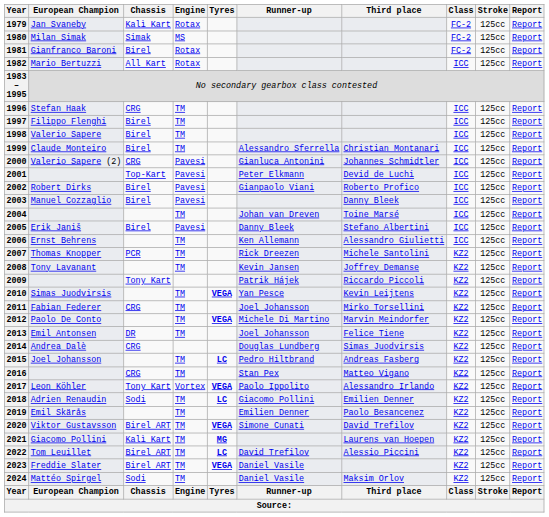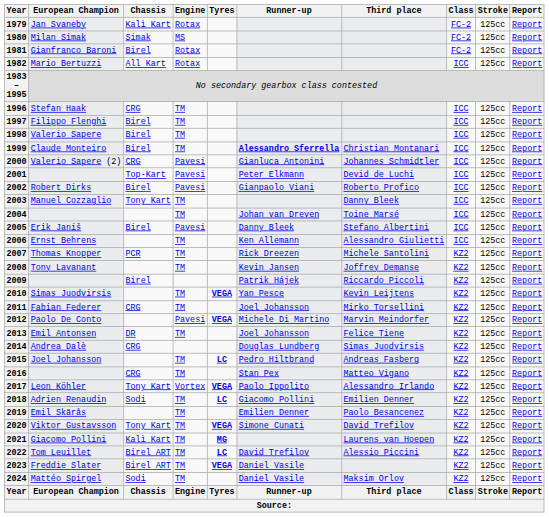 <table class="wikitable" style="font-size:85%; text-align:left;">
 <tr>
 <th>Year</th>
 <th>European Champion</th>
 <th>Chassis</th>
 <th>Engine</th>
 <th>Tyres</th>
 <th>Runner-up</th>
 <th>Third place</th>
 <th>Class</th>
 <th>Stroke</th>
 <th>Report</th>
 </tr>
 <tr>
 <th>1979</th>
 <td style="background-color:#EAECF0"> <a href='#'>Jan Svaneby</a></td>
 <td> <a href='#'>Kalì Kart</a></td>
 <td> <a href='#'>Rotax</a></td>
 <td style="text-align:center;"></td>
 <td style="background-color:#EAECF0"></td>
 <td style="background-color:#EAECF0"></td>
 <td style="text-align:center;"><a href='#'>FC-2</a></td>
 <td style="text-align:center;">125cc</td>
 <td><a href='#'>Report</a></td>
 </tr>
 <tr>
 <th>1980</th>
 <td style="background-color:#EAECF0"> <a href='#'>Milan Simak</a></td>
 <td> <a href='#'>Simak</a></td>
 <td> <a href='#'>MS</a></td>
 <td style="text-align:center;"></td>
 <td style="background-color:#EAECF0"></td>
 <td style="background-color:#EAECF0"></td>
 <td style="text-align:center;"><a href='#'>FC-2</a></td>
 <td style="text-align:center;">125cc</td>
 <td><a href='#'>Report</a></td>
 </tr>
 <tr>
 <th>1981</th>
 <td style="background-color:#EAECF0"> <a href='#'>Gianfranco Baroni</a></td>
 <td> <a href='#'>Birel</a></td>
 <td> <a href='#'>Rotax</a></td>
 <td style="text-align:center;"></td>
 <td style="background-color:#EAECF0"></td>
 <td style="background-color:#EAECF0"></td>
 <td style="text-align:center;"><a href='#'>FC-2</a></td>
 <td style="text-align:center;">125cc</td>
 <td><a href='#'>Report</a></td>
 </tr>
 <tr>
 <th>1982</th>
 <td style="background-color:#EAECF0"> <a href='#'>Mario Bertuzzi</a></td>
 <td> <a href='#'>All Kart</a></td>
 <td> <a href='#'>Rotax</a></td>
 <td style="text-align:center;"></td>
 <td style="background-color:#EAECF0"></td>
 <td style="background-color:#EAECF0"></td>
 <td style="text-align:center;"><a href='#'>ICC</a></td>
 <td style="text-align:center;">125cc</td>
 <td><a href='#'>Report</a></td>
 </tr>
 <tr>
 <th>1983<br>–<br>1995</th>
 <td align=center colspan=9 style="background:#DDDDDD;"><em>No secondary gearbox class contested</em></td>
 </tr>
 <tr>
 <th>1996</th>
 <td style="background-color:#EAECF0"> <a href='#'>Stefan Haak</a></td>
 <td> <a href='#'>CRG</a></td>
 <td> <a href='#'>TM</a></td>
 <td style="text-align:center;"></td>
 <td style="background-color:#EAECF0"></td>
 <td style="background-color:#EAECF0"></td>
 <td style="text-align:center;"><a href='#'>ICC</a></td>
 <td style="text-align:center;">125cc</td>
 <td><a href='#'>Report</a></td>
 </tr>
 <tr>
 <th>1997</th>
 <td style="background-color:#EAECF0"> <a href='#'>Filippo Flenghi</a></td>
 <td> <a href='#'>Birel</a></td>
 <td> <a href='#'>TM</a></td>
 <td style="text-align:center;"></td>
 <td style="background-color:#EAECF0"></td>
 <td style="background-color:#EAECF0"></td>
 <td style="text-align:center;"><a href='#'>ICC</a></td>
 <td style="text-align:center;">125cc</td>
 <td><a href='#'>Report</a></td>
 </tr>
 <tr>
 <th>1998</th>
 <td style="background-color:#EAECF0"> <a href='#'>Valerio Sapere</a></td>
 <td> <a href='#'>Birel</a></td>
 <td> <a href='#'>TM</a></td>
 <td style="text-align:center;"></td>
 <td style="background-color:#EAECF0"></td>
 <td style="background-color:#EAECF0"></td>
 <td style="text-align:center;"><a href='#'>ICC</a></td>
 <td style="text-align:center;">125cc</td>
 <td><a href='#'>Report</a></td>
 </tr>
 <tr>
 <th>1999</th>
 <td style="background-color:#EAECF0"> <a href='#'>Claude Monteiro</a></td>
 <td> <a href='#'>Birel</a></td>
 <td> <a href='#'>TM</a></td>
 <td style="text-align:center;"></td>
-<td style="background-color:#EAECF0"> <a href='#'>Alessandro Sferrella</a></td>
+<td style="background-color:#EAECF0"><strong> <a href='#'>Alessandro Sferrella</a></strong></td>
 <td style="background-color:#EAECF0"> <a href='#'>Christian Montanari</a></td>
 <td style="text-align:center;"><a href='#'>ICC</a></td>
 <td style="text-align:center;">125cc</td>
 <td><a href='#'>Report</a></td>
 </tr>
 <tr>
 <th>2000</th>
 <td style="background-color:#EAECF0"> <a href='#'>Valerio Sapere</a> (2)</td>
 <td> <a href='#'>CRG</a></td>
 <td> <a href='#'>Pavesi</a></td>
 <td style="text-align:center;"></td>
 <td style="background-color:#EAECF0"> <a href='#'>Gianluca Antonini</a></td>
 <td style="background-color:#EAECF0"> <a href='#'>Johannes Schmidtler</a></td>
 <td style="text-align:center;"><a href='#'>ICC</a></td>
 <td style="text-align:center;">125cc</td>
 <td><a href='#'>Report</a></td>
 </tr>
 <tr>
 <th>2001</th>
 <td style="background-color:#EAECF0"></td>
 <td> <a href='#'>Top-Kart</a></td>
 <td> <a href='#'>Pavesi</a></td>
 <td style="text-align:center;"></td>
 <td style="background-color:#EAECF0"> <a href='#'>Peter Elkmann</a></td>
 <td style="background-color:#EAECF0"> <a href='#'>Devid de Luchi</a></td>
 <td style="text-align:center;"><a href='#'>ICC</a></td>
 <td style="text-align:center;">125cc</td>
 <td><a href='#'>Report</a></td>
 </tr>
 <tr>
 <th>2002</th>
 <td style="background-color:#EAECF0"> <a href='#'>Robert Dirks</a></td>
 <td> <a href='#'>Birel</a></td>
 <td> <a href='#'>Pavesi</a></td>
 <td style="text-align:center;"></td>
 <td style="background-color:#EAECF0"> <a href='#'>Gianpaolo Viani</a></td>
 <td style="background-color:#EAECF0"> <a href='#'>Roberto Profico</a></td>
 <td style="text-align:center;"><a href='#'>ICC</a></td>
 <td style="text-align:center;">125cc</td>
 <td><a href='#'>Report</a></td>
 </tr>
 <tr>
 <th>2003</th>
 <td style="background-color:#EAECF0"> <a href='#'>Manuel Cozzaglio</a></td>
-<td> <a href='#'>Birel</a></td>
-<td> <a href='#'>Pavesi</a></td>
+<td> <a href='#'>Tony Kart</a></td>
+<td> <a href='#'>TM</a></td>
 <td style="text-align:center;"></td>
 <td style="background-color:#EAECF0"></td>
 <td style="background-color:#EAECF0"> <a href='#'>Danny Bleek</a></td>
 <td style="text-align:center;"><a href='#'>ICC</a></td>
 <td style="text-align:center;">125cc</td>
 <td><a href='#'>Report</a></td>
 </tr>
 <tr>
 <th>2004</th>
 <td style="background-color:#EAECF0"></td>
 <td></td>
 <td> <a href='#'>TM</a></td>
 <td style="text-align:center;"></td>
 <td style="background-color:#EAECF0"> <a href='#'>Johan van Dreven</a></td>
 <td style="background-color:#EAECF0"> <a href='#'>Toine Marsé</a></td>
 <td style="text-align:center;"><a href='#'>ICC</a></td>
 <td style="text-align:center;">125cc</td>
 <td><a href='#'>Report</a></td>
 </tr>
 <tr>
 <th>2005</th>
 <td style="background-color:#EAECF0"> <a href='#'>Erik Janiš</a></td>
 <td> <a href='#'>Birel</a></td>
 <td> <a href='#'>Pavesi</a></td>
 <td style="text-align:center;"></td>
 <td style="background-color:#EAECF0"> <a href='#'>Danny Bleek</a></td>
 <td style="background-color:#EAECF0"> <a href='#'>Stefano Albertini</a></td>
 <td style="text-align:center;"><a href='#'>ICC</a></td>
 <td style="text-align:center;">125cc</td>
 <td><a href='#'>Report</a></td>
 </tr>
 <tr>
 <th>2006</th>
 <td style="background-color:#EAECF0"> <a href='#'>Ernst Behrens</a></td>
 <td></td>
 <td> <a href='#'>TM</a></td>
 <td style="text-align:center;"></td>
 <td style="background-color:#EAECF0"> <a href='#'>Ken Allemann</a></td>
 <td style="background-color:#EAECF0"> <a href='#'>Alessandro Giulietti</a></td>
 <td style="text-align:center;"><a href='#'>ICC</a></td>
 <td style="text-align:center;">125cc</td>
 <td><a href='#'>Report</a></td>
 </tr>
 <tr>
 <th>2007</th>
 <td style="background-color:#EAECF0"> <a href='#'>Thomas Knopper</a></td>
 <td> <a href='#'>PCR</a></td>
 <td> <a href='#'>TM</a></td>
 <td style="text-align:center;"></td>
 <td style="background-color:#EAECF0"> <a href='#'>Rick Dreezen</a></td>
 <td style="background-color:#EAECF0"> <a href='#'>Michele Santolini</a></td>
 <td style="text-align:center;"><a href='#'>KZ2</a></td>
 <td style="text-align:center;">125cc</td>
 <td><a href='#'>Report</a></td>
 </tr>
 <tr>
 <th>2008</th>
 <td style="background-color:#EAECF0"> <a href='#'>Tony Lavanant</a></td>
 <td></td>
 <td> <a href='#'>TM</a></td>
 <td style="text-align:center;"></td>
 <td style="background-color:#EAECF0"> <a href='#'>Kevin Jansen</a></td>
 <td style="background-color:#EAECF0"> <a href='#'>Joffrey Demanse</a></td>
 <td style="text-align:center;"><a href='#'>KZ2</a></td>
 <td style="text-align:center;">125cc</td>
 <td><a href='#'>Report</a></td>
 </tr>
 <tr>
 <th>2009</th>
 <td style="background-color:#EAECF0"></td>
-<td> <a href='#'>Tony Kart</a></td>
+<td> <a href='#'>Birel</a></td>
 <td></td>
 <td style="text-align:center;"></td>
 <td style="background-color:#EAECF0"> <a href='#'>Patrik Hájek</a></td>
 <td style="background-color:#EAECF0"> <a href='#'>Riccardo Piccoli</a></td>
 <td style="text-align:center;"><a href='#'>KZ2</a></td>
 <td style="text-align:center;">125cc</td>
 <td><a href='#'>Report</a></td>
 </tr>
 <tr>
 <th>2010</th>
 <td style="background-color:#EAECF0"> <a href='#'>Simas Juodvirsis</a></td>
 <td></td>
 <td> <a href='#'>TM</a></td>
 <td style="text-align:center;"><strong><span><a href='#'>VEGA</a></span></strong></td>
 <td style="background-color:#EAECF0"> <a href='#'>Yan Pesce</a></td>
 <td style="background-color:#EAECF0"> <a href='#'>Kevin Leijtens</a></td>
 <td style="text-align:center;"><a href='#'>KZ2</a></td>
 <td style="text-align:center;">125cc</td>
 <td><a href='#'>Report</a></td>
 </tr>
 <tr>
 <th>2011</th>
 <td style="background-color:#EAECF0"> <a href='#'>Fabian Federer</a></td>
 <td> <a href='#'>CRG</a></td>
 <td> <a href='#'>TM</a></td>
 <td style="text-align:center;"></td>
 <td style="background-color:#EAECF0"> <a href='#'>Joel Johansson</a></td>
 <td style="background-color:#EAECF0"> <a href='#'>Mirko Torsellini</a></td>
 <td style="text-align:center;"><a href='#'>KZ2</a></td>
 <td style="text-align:center;">125cc</td>
 <td><a href='#'>Report</a></td>
 </tr>
 <tr>
 <th>2012</th>
 <td style="background-color:#EAECF0"> <a href='#'>Paolo De Conto</a></td>
 <td></td>
-<td> <a href='#'>TM</a></td>
+<td> <a href='#'>Pavesi</a></td>
 <td style="text-align:center;"><strong><span><a href='#'>VEGA</a></span></strong></td>
 <td style="background-color:#EAECF0"> <a href='#'>Michele Di Martino</a></td>
 <td style="background-color:#EAECF0"> <a href='#'>Marvin Meindorfer</a></td>
 <td style="text-align:center;"><a href='#'>KZ2</a></td>
 <td style="text-align:center;">125cc</td>
 <td><a href='#'>Report</a></td>
 </tr>
 <tr>
 <th>2013</th>
 <td style="background-color:#EAECF0"> <a href='#'>Emil Antonsen</a></td>
 <td> <a href='#'>DR</a></td>
 <td> <a href='#'>TM</a></td>
 <td style="text-align:center;"></td>
 <td style="background-color:#EAECF0"> <a href='#'>Joel Johansson</a></td>
 <td style="background-color:#EAECF0"> <a href='#'>Felice Tiene</a></td>
 <td style="text-align:center;"><a href='#'>KZ2</a></td>
 <td style="text-align:center;">125cc</td>
 <td><a href='#'>Report</a></td>
 </tr>
 <tr>
 <th>2014</th>
 <td style="background-color:#EAECF0"> <a href='#'>Andrea Dalè</a></td>
 <td> <a href='#'>CRG</a></td>
 <td></td>
 <td style="text-align:center;"></td>
 <td style="background-color:#EAECF0"> <a href='#'>Douglas Lundberg</a></td>
 <td style="background-color:#EAECF0"> <a href='#'>Simas Juodvirsis</a></td>
 <td style="text-align:center;"><a href='#'>KZ2</a></td>
 <td style="text-align:center;">125cc</td>
 <td><a href='#'>Report</a></td>
 </tr>
 <tr>
 <th>2015</th>
 <td style="background-color:#EAECF0"> <a href='#'>Joel Johansson</a></td>
 <td></td>
 <td> <a href='#'>TM</a></td>
 <td style="text-align:center;"><strong><span><a href='#'>LC</a></span></strong></td>
 <td style="background-color:#EAECF0"> <a href='#'>Pedro Hiltbrand</a></td>
 <td style="background-color:#EAECF0"> <a href='#'>Andreas Fasberg</a></td>
 <td style="text-align:center;"><a href='#'>KZ2</a></td>
 <td style="text-align:center;">125cc</td>
 <td><a href='#'>Report</a></td>
 </tr>
 <tr>
 <th>2016</th>
 <td style="background-color:#EAECF0"></td>
 <td> <a href='#'>CRG</a></td>
 <td> <a href='#'>TM</a></td>
 <td style="text-align:center;"></td>
 <td style="background-color:#EAECF0"> <a href='#'>Stan Pex</a></td>
 <td style="background-color:#EAECF0"> <a href='#'>Matteo Vigano</a></td>
 <td style="text-align:center;"><a href='#'>KZ2</a></td>
 <td style="text-align:center;">125cc</td>
 <td><a href='#'>Report</a></td>
 </tr>
 <tr>
 <th>2017</th>
 <td style="background-color:#EAECF0"> <a href='#'>Leon Köhler</a></td>
 <td> <a href='#'>Tony Kart</a></td>
 <td> <a href='#'>Vortex</a></td>
 <td style="text-align:center;"><strong><span><a href='#'>VEGA</a></span></strong></td>
 <td style="background-color:#EAECF0"> <a href='#'>Paolo Ippolito</a></td>
 <td style="background-color:#EAECF0"> <a href='#'>Alessandro Irlando</a></td>
 <td style="text-align:center;"><a href='#'>KZ2</a></td>
 <td style="text-align:center;">125cc</td>
 <td><a href='#'>Report</a></td>
 </tr>
 <tr>
 <th>2018</th>
 <td style="background-color:#EAECF0"> <a href='#'>Adrien Renaudin</a></td>
 <td> <a href='#'>Sodi</a></td>
 <td> <a href='#'>TM</a></td>
 <td style="text-align:center;"><strong><span><a href='#'>LC</a></span></strong></td>
 <td style="background-color:#EAECF0"> <a href='#'>Giacomo Pollini</a></td>
 <td style="background-color:#EAECF0"> <a href='#'>Emilien Denner</a></td>
 <td style="text-align:center;"><a href='#'>KZ2</a></td>
 <td style="text-align:center;">125cc</td>
 <td><a href='#'>Report</a></td>
 </tr>
 <tr>
 <th>2019</th>
 <td style="background-color:#EAECF0"> <a href='#'>Emil Skärås</a></td>
 <td></td>
 <td> <a href='#'>TM</a></td>
 <td style="text-align:center;"></td>
 <td style="background-color:#EAECF0"> <a href='#'>Emilien Denner</a></td>
 <td style="background-color:#EAECF0"> <a href='#'>Paolo Besancenez</a></td>
 <td style="text-align:center;"><a href='#'>KZ2</a></td>
 <td style="text-align:center;">125cc</td>
 <td><a href='#'>Report</a></td>
 </tr>
 <tr>
 <th>2020</th>
 <td style="background-color:#EAECF0"> <a href='#'>Viktor Gustavsson</a></td>
-<td> <a href='#'>Birel ART</a></td>
+<td> <a href='#'>Tony Kart</a></td>
 <td> <a href='#'>TM</a></td>
 <td style="text-align:center;"><strong><span><a href='#'>VEGA</a></span></strong></td>
 <td style="background-color:#EAECF0"> <a href='#'>Simone Cunati</a></td>
 <td style="background-color:#EAECF0"> <a href='#'>David Trefilov</a></td>
 <td style="text-align:center;"><a href='#'>KZ2</a></td>
 <td style="text-align:center;">125cc</td>
 <td><a href='#'>Report</a></td>
 </tr>
 <tr>
 <th>2021</th>
 <td style="background-color:#EAECF0"> <a href='#'>Giacomo Pollini</a></td>
 <td> <a href='#'>Kalì Kart</a></td>
 <td> <a href='#'>TM</a></td>
 <td style="text-align:center;"><strong><span><a href='#'>MG</a></span></strong></td>
 <td style="background-color:#EAECF0"></td>
 <td style="background-color:#EAECF0"> <a href='#'>Laurens van Hoepen</a></td>
 <td style="text-align:center;"><a href='#'>KZ2</a></td>
 <td style="text-align:center;">125cc</td>
 <td><a href='#'>Report</a></td>
 </tr>
 <tr>
 <th>2022</th>
 <td style="background-color:#EAECF0"> <a href='#'>Tom Leuillet</a></td>
 <td> <a href='#'>Birel ART</a></td>
 <td> <a href='#'>TM</a></td>
 <td style="text-align:center;"><strong><span><a href='#'>LC</a></span></strong></td>
 <td style="background-color:#EAECF0"> <a href='#'>David Trefilov</a></td>
 <td style="background-color:#EAECF0"> <a href='#'>Alessio Piccini</a></td>
 <td style="text-align:center;"><a href='#'>KZ2</a></td>
 <td style="text-align:center;">125cc</td>
 <td><a href='#'>Report</a></td>
 </tr>
 <tr>
 <th>2023</th>
 <td style="background-color:#EAECF0"> <a href='#'>Freddie Slater</a></td>
 <td> <a href='#'>Birel ART</a></td>
 <td> <a href='#'>TM</a></td>
 <td style="text-align:center;"><strong><span><a href='#'>VEGA</a></span></strong></td>
 <td style="background-color:#EAECF0"> <a href='#'>Daniel Vasile</a></td>
 <td style="background-color:#EAECF0"></td>
 <td style="text-align:center;"><a href='#'>KZ2</a></td>
 <td style="text-align:center;">125cc</td>
 <td><a href='#'>Report</a></td>
 </tr>
 <tr>
 <th>2024</th>
 <td style="background-color:#EAECF0"> <a href='#'>Mattéo Spirgel</a></td>
 <td> <a href='#'>Sodi</a></td>
 <td> <a href='#'>TM</a></td>
 <td style="text-align:center;"></td>
 <td style="background-color:#EAECF0"> <a href='#'>Daniel Vasile</a></td>
 <td style="background-color:#EAECF0"> <a href='#'>Maksim Orlov</a></td>
 <td style="text-align:center;"><a href='#'>KZ2</a></td>
 <td style="text-align:center;">125cc</td>
 <td><a href='#'>Report</a></td>
 </tr>
 <tr>
 <th>Year</th>
 <th>European Champion</th>
 <th>Chassis</th>
 <th>Engine</th>
 <th>Tyres</th>
 <th>Runner-up</th>
 <th>Third place</th>
 <th>Class</th>
 <th>Stroke</th>
 <th>Report</th>
 </tr>
 <tr>
 <th colspan="10">Source:</th>
 </tr>
 </table>
